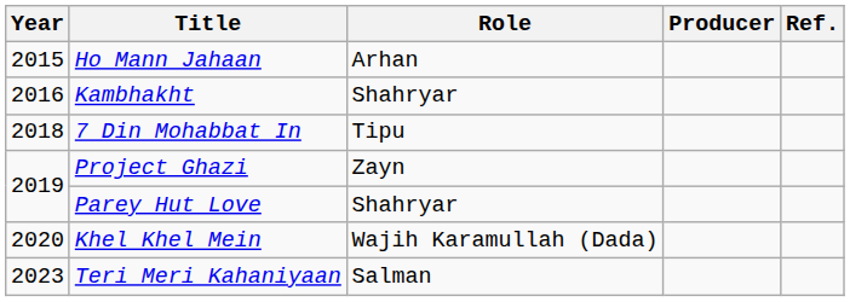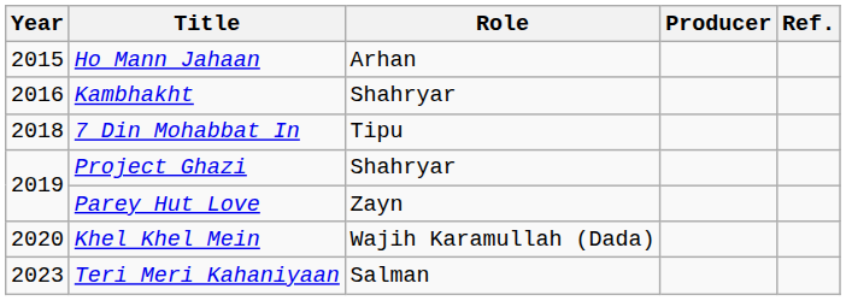 <table class="wikitable sortable">
 <tr style="text-align:center;">
 <th>Year</th>
 <th>Title</th>
 <th>Role</th>
 <th>Producer</th>
 <th>Ref.</th>
 </tr>
 <tr>
 <td>2015</td>
 <td><em><a href='#'>Ho Mann Jahaan</a></em></td>
 <td>Arhan</td>
 <td></td>
 <td></td>
 </tr>
 <tr>
 <td>2016</td>
 <td><em><a href='#'>Kambhakht</a></em></td>
 <td>Shahryar</td>
 <td></td>
 <td></td>
 </tr>
 <tr>
 <td>2018</td>
 <td><em><a href='#'>7 Din Mohabbat In</a></em></td>
 <td>Tipu</td>
 <td></td>
 <td></td>
 </tr>
 <tr>
 <td rowspan="2">2019</td>
 <td><em><a href='#'>Project Ghazi</a></em></td>
-<td>Zayn</td>
+<td>Shahryar</td>
 <td></td>
 <td></td>
 </tr>
 <tr>
 <td><em><a href='#'>Parey Hut Love</a></em></td>
-<td>Shahryar</td>
+<td>Zayn</td>
 <td></td>
 <td></td>
 </tr>
 <tr>
 <td>2020</td>
 <td><em><a href='#'>Khel Khel Mein</a></em></td>
 <td>Wajih Karamullah (Dada)</td>
 <td></td>
 <td></td>
 </tr>
 <tr>
 <td>2023</td>
 <td><em><a href='#'>Teri Meri Kahaniyaan</a></em></td>
 <td>Salman</td>
 <td></td>
 <td></td>
 </tr>
 </table>
